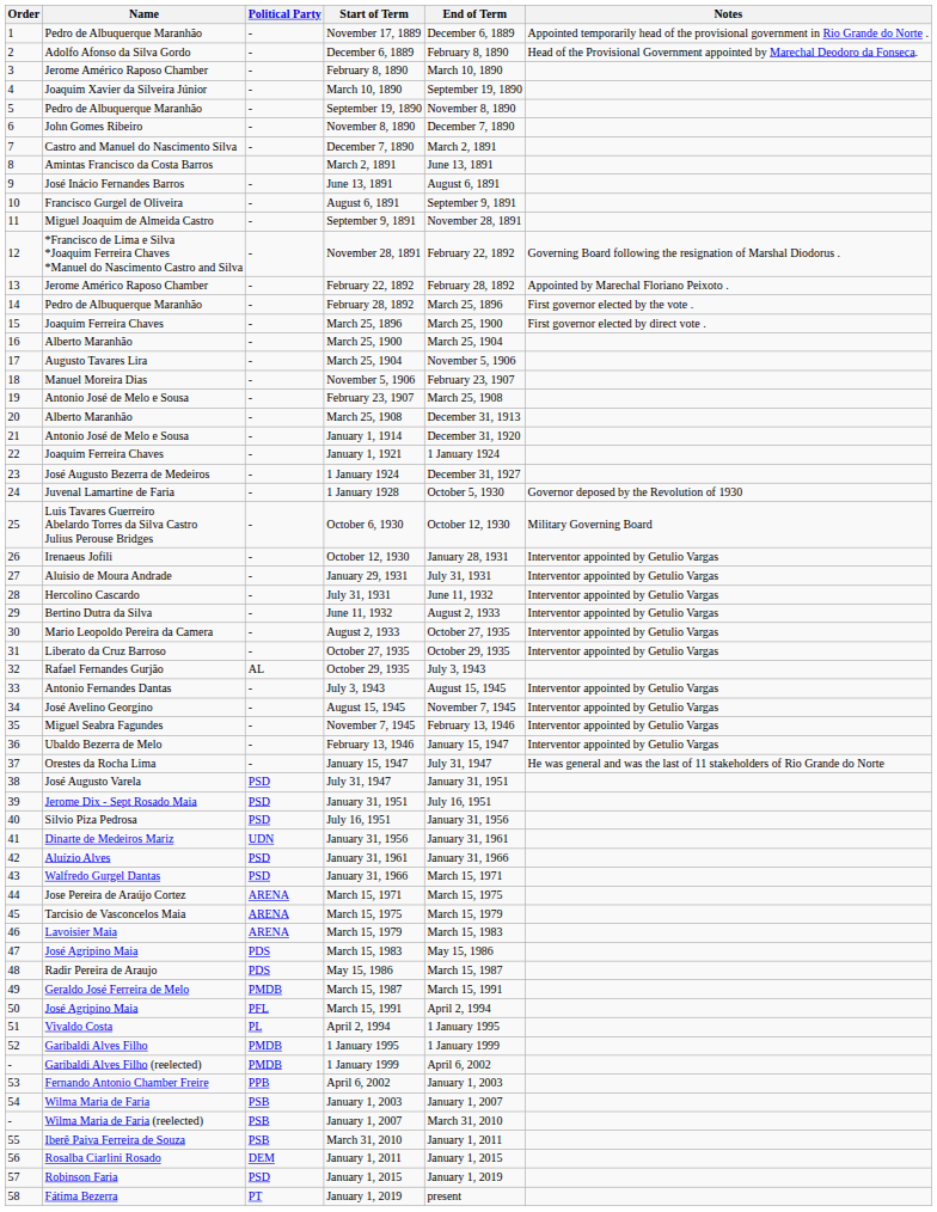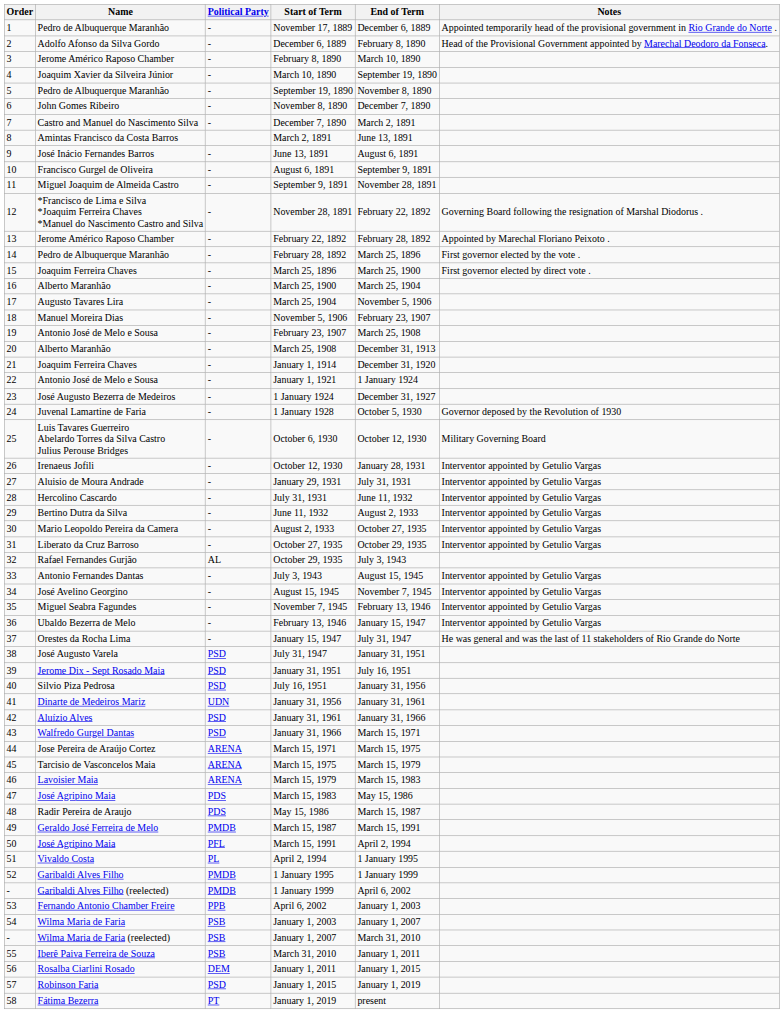 <table class="wikitable sortable">
 <tr>
 <th>Order</th>
 <th>Name</th>
 <th bgcolor=#cccccc><a href='#'>Political Party</a></th>
 <th>Start of Term</th>
 <th>End of Term</th>
 <th>Notes</th>
 </tr>
 <tr>
 <td>1</td>
 <td>Pedro de Albuquerque Maranhão</td>
 <td>-</td>
 <td>November 17, 1889</td>
 <td>December 6, 1889</td>
 <td>Appointed temporarily head of the provisional government in <a href='#'>Rio Grande do Norte</a> .</td>
 </tr>
 <tr>
 <td>2</td>
 <td>Adolfo Afonso da Silva Gordo</td>
 <td>-</td>
 <td>December 6, 1889</td>
 <td>February 8, 1890</td>
 <td>Head of the Provisional Government appointed by <a href='#'>Marechal Deodoro da Fonseca</a>.</td>
 </tr>
 <tr>
 <td>3</td>
 <td>Jerome Américo Raposo Chamber</td>
 <td>-</td>
 <td>February 8, 1890</td>
 <td>March 10, 1890</td>
 <td></td>
 </tr>
 <tr>
 <td>4</td>
 <td>Joaquim Xavier da Silveira Júnior</td>
 <td>-</td>
 <td>March 10, 1890</td>
 <td>September 19, 1890</td>
 <td></td>
 </tr>
 <tr>
 <td>5</td>
 <td>Pedro de Albuquerque Maranhão</td>
 <td>-</td>
 <td>September 19, 1890</td>
 <td>November 8, 1890</td>
 <td></td>
 </tr>
 <tr>
 <td>6</td>
 <td>John Gomes Ribeiro</td>
 <td>-</td>
 <td>November 8, 1890</td>
 <td>December 7, 1890</td>
 <td></td>
 </tr>
 <tr>
 <td>7</td>
 <td>Castro and Manuel do Nascimento Silva</td>
 <td>-</td>
 <td>December 7, 1890</td>
 <td>March 2, 1891</td>
 <td></td>
 </tr>
 <tr>
 <td>8</td>
 <td>Amintas Francisco da Costa Barros</td>
 <td></td>
 <td>March 2, 1891</td>
 <td>June 13, 1891</td>
 <td></td>
 </tr>
 <tr>
 <td>9</td>
 <td>José Inácio Fernandes Barros</td>
 <td>-</td>
 <td>June 13, 1891</td>
 <td>August 6, 1891</td>
 <td></td>
 </tr>
 <tr>
 <td>10</td>
 <td>Francisco Gurgel de Oliveira</td>
 <td>-</td>
 <td>August 6, 1891</td>
 <td>September 9, 1891</td>
 <td></td>
 </tr>
 <tr>
 <td>11</td>
 <td>Miguel Joaquim de Almeida Castro</td>
 <td>-</td>
 <td>September 9, 1891</td>
 <td>November 28, 1891</td>
 <td></td>
 </tr>
 <tr>
 <td>12</td>
 <td>*Francisco de Lima e Silva<br>*Joaquim Ferreira Chaves<br>*Manuel do Nascimento Castro and Silva</td>
 <td>-</td>
 <td>November 28, 1891</td>
 <td>February 22, 1892</td>
 <td>Governing Board following the resignation of Marshal Diodorus .</td>
 </tr>
 <tr>
 <td>13</td>
 <td>Jerome Américo Raposo Chamber</td>
 <td>-</td>
 <td>February 22, 1892</td>
 <td>February 28, 1892</td>
 <td>Appointed by Marechal Floriano Peixoto .</td>
 </tr>
 <tr>
 <td>14</td>
 <td>Pedro de Albuquerque Maranhão</td>
 <td>-</td>
 <td>February 28, 1892</td>
 <td>March 25, 1896</td>
 <td>First governor elected by the vote .</td>
 </tr>
 <tr>
 <td>15</td>
 <td>Joaquim Ferreira Chaves</td>
 <td>-</td>
 <td>March 25, 1896</td>
 <td>March 25, 1900</td>
 <td>First governor elected by direct vote .</td>
 </tr>
 <tr>
 <td>16</td>
 <td>Alberto Maranhão</td>
 <td>-</td>
 <td>March 25, 1900</td>
 <td>March 25, 1904</td>
 <td></td>
 </tr>
 <tr>
 <td>17</td>
 <td>Augusto Tavares Lira</td>
 <td>-</td>
 <td>March 25, 1904</td>
 <td>November 5, 1906</td>
 <td></td>
 </tr>
 <tr>
 <td>18</td>
 <td>Manuel Moreira Dias</td>
 <td>-</td>
 <td>November 5, 1906</td>
 <td>February 23, 1907</td>
 <td></td>
 </tr>
 <tr>
 <td>19</td>
 <td>Antonio José de Melo e Sousa</td>
 <td>-</td>
 <td>February 23, 1907</td>
 <td>March 25, 1908</td>
 <td></td>
 </tr>
 <tr>
 <td>20</td>
 <td>Alberto Maranhão</td>
 <td>-</td>
 <td>March 25, 1908</td>
 <td>December 31, 1913</td>
 <td></td>
 </tr>
 <tr>
 <td>21</td>
-<td>Antonio José de Melo e Sousa</td>
+<td>Joaquim Ferreira Chaves</td>
 <td>-</td>
 <td>January 1, 1914</td>
 <td>December 31, 1920</td>
 <td></td>
 </tr>
 <tr>
 <td>22</td>
-<td>Joaquim Ferreira Chaves</td>
+<td>Antonio José de Melo e Sousa</td>
 <td>-</td>
 <td>January 1, 1921</td>
 <td>1 January 1924</td>
 <td></td>
 </tr>
 <tr>
 <td>23</td>
 <td>José Augusto Bezerra de Medeiros</td>
 <td>-</td>
 <td>1 January 1924</td>
 <td>December 31, 1927</td>
 <td></td>
 </tr>
 <tr>
 <td>24</td>
 <td>Juvenal Lamartine de Faria</td>
 <td>-</td>
 <td>1 January 1928</td>
 <td>October 5, 1930</td>
 <td>Governor deposed by the Revolution of 1930</td>
 </tr>
 <tr>
 <td>25</td>
 <td>Luis Tavares Guerreiro <br>Abelardo Torres da Silva Castro <br> Julius Perouse Bridges</td>
 <td>-</td>
 <td>October 6, 1930</td>
 <td>October 12, 1930</td>
 <td>Military Governing Board</td>
 </tr>
 <tr>
 <td>26</td>
 <td>Irenaeus Jofili</td>
 <td>-</td>
 <td>October 12, 1930</td>
 <td>January 28, 1931</td>
 <td>Interventor appointed by Getulio Vargas</td>
 </tr>
 <tr>
 <td>27</td>
 <td>Aluisio de Moura Andrade</td>
 <td>-</td>
 <td>January 29, 1931</td>
 <td>July 31, 1931</td>
 <td>Interventor appointed by Getulio Vargas</td>
 </tr>
 <tr>
 <td>28</td>
 <td>Hercolino Cascardo</td>
 <td>-</td>
 <td>July 31, 1931</td>
 <td>June 11, 1932</td>
 <td>Interventor appointed by Getulio Vargas</td>
 </tr>
 <tr>
 <td>29</td>
 <td>Bertino Dutra da Silva</td>
 <td>-</td>
 <td>June 11, 1932</td>
 <td>August 2, 1933</td>
 <td>Interventor appointed by Getulio Vargas</td>
 </tr>
 <tr>
 <td>30</td>
 <td>Mario Leopoldo Pereira da Camera</td>
 <td>-</td>
 <td>August 2, 1933</td>
 <td>October 27, 1935</td>
 <td>Interventor appointed by Getulio Vargas</td>
 </tr>
 <tr>
 <td>31</td>
 <td>Liberato da Cruz Barroso</td>
 <td>-</td>
 <td>October 27, 1935</td>
 <td>October 29, 1935</td>
 <td>Interventor appointed by Getulio Vargas</td>
 </tr>
 <tr>
 <td>32</td>
 <td>Rafael Fernandes Gurjão</td>
 <td>AL</td>
 <td>October 29, 1935</td>
 <td>July 3, 1943</td>
 <td></td>
 </tr>
 <tr>
 <td>33</td>
 <td>Antonio Fernandes Dantas</td>
 <td>-</td>
 <td>July 3, 1943</td>
 <td>August 15, 1945</td>
 <td>Interventor appointed by Getulio Vargas</td>
 </tr>
 <tr>
 <td>34</td>
 <td>José Avelino Georgino</td>
 <td>-</td>
 <td>August 15, 1945</td>
 <td>November 7, 1945</td>
 <td>Interventor appointed by Getulio Vargas</td>
 </tr>
 <tr>
 <td>35</td>
 <td>Miguel Seabra Fagundes</td>
 <td>-</td>
 <td>November 7, 1945</td>
 <td>February 13, 1946</td>
 <td>Interventor appointed by Getulio Vargas</td>
 </tr>
 <tr>
 <td>36</td>
 <td>Ubaldo Bezerra de Melo</td>
 <td>-</td>
 <td>February 13, 1946</td>
 <td>January 15, 1947</td>
 <td>Interventor appointed by Getulio Vargas</td>
 </tr>
 <tr>
 <td>37</td>
 <td>Orestes da Rocha Lima</td>
 <td>-</td>
 <td>January 15, 1947</td>
 <td>July 31, 1947</td>
 <td>He was general and was the last of 11 stakeholders of Rio Grande do Norte</td>
 </tr>
 <tr>
 <td>38</td>
 <td>José Augusto Varela</td>
 <td><a href='#'>PSD</a></td>
 <td>July 31, 1947</td>
 <td>January 31, 1951</td>
 <td></td>
 </tr>
 <tr>
 <td>39</td>
 <td><a href='#'>Jerome Dix - Sept Rosado Maia</a></td>
 <td><a href='#'>PSD</a></td>
 <td>January 31, 1951</td>
 <td>July 16, 1951</td>
 <td></td>
 </tr>
 <tr>
 <td>40</td>
 <td>Silvio Piza Pedrosa</td>
 <td><a href='#'>PSD</a></td>
 <td>July 16, 1951</td>
 <td>January 31, 1956</td>
 <td></td>
 </tr>
 <tr>
 <td>41</td>
 <td><a href='#'>Dinarte de Medeiros Mariz</a></td>
 <td><a href='#'>UDN</a></td>
 <td>January 31, 1956</td>
 <td>January 31, 1961</td>
 <td></td>
 </tr>
 <tr>
 <td>42</td>
 <td><a href='#'>Aluízio Alves</a></td>
 <td><a href='#'>PSD</a></td>
 <td>January 31, 1961</td>
 <td>January 31, 1966</td>
 <td></td>
 </tr>
 <tr>
 <td>43</td>
 <td><a href='#'>Walfredo Gurgel Dantas</a></td>
 <td><a href='#'>PSD</a></td>
 <td>January 31, 1966</td>
 <td>March 15, 1971</td>
 <td></td>
 </tr>
 <tr>
 <td>44</td>
 <td>Jose Pereira de Araújo Cortez</td>
 <td><a href='#'>ARENA</a></td>
 <td>March 15, 1971</td>
 <td>March 15, 1975</td>
 <td></td>
 </tr>
 <tr>
 <td>45</td>
 <td Tarcisio Maia>Tarcisio de Vasconcelos Maia</td>
 <td><a href='#'>ARENA</a></td>
 <td>March 15, 1975</td>
 <td>March 15, 1979</td>
 <td></td>
 </tr>
 <tr>
 <td>46</td>
 <td><a href='#'>Lavoisier Maia</a></td>
 <td><a href='#'>ARENA</a></td>
 <td>March 15, 1979</td>
 <td>March 15, 1983</td>
 <td></td>
 </tr>
 <tr>
 <td>47</td>
 <td><a href='#'>José Agripino Maia</a></td>
 <td><a href='#'>PDS</a></td>
 <td>March 15, 1983</td>
 <td>May 15, 1986</td>
 <td></td>
 </tr>
 <tr>
 <td>48</td>
 <td>Radir Pereira de Araujo</td>
 <td><a href='#'>PDS</a></td>
 <td>May 15, 1986</td>
 <td>March 15, 1987</td>
 <td></td>
 </tr>
 <tr>
 <td>49</td>
 <td><a href='#'>Geraldo José Ferreira de Melo</a></td>
 <td><a href='#'>PMDB</a></td>
 <td>March 15, 1987</td>
 <td>March 15, 1991</td>
 <td></td>
 </tr>
 <tr>
 <td>50</td>
 <td><a href='#'>José Agripino Maia</a></td>
 <td><a href='#'>PFL</a></td>
 <td>March 15, 1991</td>
 <td>April 2, 1994</td>
 <td></td>
 </tr>
 <tr>
 <td>51</td>
 <td><a href='#'>Vivaldo Costa</a></td>
 <td><a href='#'>PL</a></td>
 <td>April 2, 1994</td>
 <td>1 January 1995</td>
 <td></td>
 </tr>
 <tr>
 <td>52</td>
 <td><a href='#'>Garibaldi Alves Filho</a></td>
 <td><a href='#'>PMDB</a></td>
 <td>1 January 1995</td>
 <td>1 January 1999</td>
 <td></td>
 </tr>
 <tr>
 <td>-</td>
 <td><a href='#'>Garibaldi Alves Filho</a> (reelected)</td>
 <td><a href='#'>PMDB</a></td>
 <td>1 January 1999</td>
 <td>April 6, 2002</td>
 <td></td>
 </tr>
 <tr>
 <td>53</td>
 <td><a href='#'>Fernando Antonio Chamber Freire</a></td>
 <td><a href='#'>PPB</a></td>
 <td>April 6, 2002</td>
 <td>January 1, 2003</td>
 <td></td>
 </tr>
 <tr>
 <td>54</td>
 <td><a href='#'>Wilma Maria de Faria</a></td>
 <td><a href='#'>PSB</a></td>
 <td>January 1, 2003</td>
 <td>January 1, 2007</td>
 <td></td>
 </tr>
 <tr>
 <td>-</td>
 <td><a href='#'>Wilma Maria de Faria</a> (reelected)</td>
 <td><a href='#'>PSB</a></td>
 <td>January 1, 2007</td>
 <td>March 31, 2010</td>
 <td></td>
 </tr>
 <tr>
 <td>55</td>
 <td><a href='#'>Iberê Paiva Ferreira de Souza</a></td>
 <td><a href='#'>PSB</a></td>
 <td>March 31, 2010</td>
 <td>January 1, 2011</td>
 <td></td>
 </tr>
 <tr>
 <td>56</td>
 <td><a href='#'>Rosalba Ciarlini Rosado</a></td>
 <td><a href='#'>DEM</a></td>
 <td>January 1, 2011</td>
 <td>January 1, 2015</td>
 <td></td>
 </tr>
 <tr>
 <td>57</td>
 <td><a href='#'>Robinson Faria</a></td>
 <td><a href='#'>PSD</a></td>
 <td>January 1, 2015</td>
 <td>January 1, 2019</td>
 <td></td>
 </tr>
 <tr>
 <td>58</td>
 <td><a href='#'>Fátima Bezerra</a></td>
 <td><a href='#'>PT</a></td>
 <td>January 1, 2019</td>
 <td>present</td>
 <td></td>
 </tr>
 </table>
